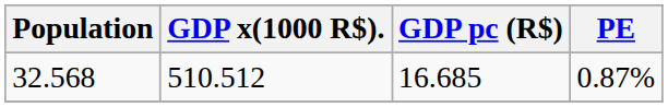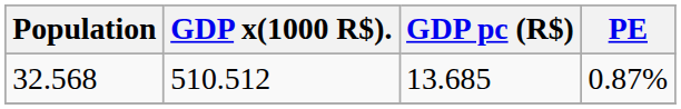 <table class="wikitable" border="1">
 <tr>
 <th>Population</th>
 <th><a href='#'>GDP</a> x(1000 R$).</th>
 <th><a href='#'>GDP pc</a> (R$)</th>
 <th><a href='#'>PE</a></th>
 </tr>
 <tr>
 <td>32.568</td>
 <td>510.512</td>
-<td>16.685</td>
+<td>13.685</td>
 <td>0.87%</td>
 </tr>
 <tr>
 </tr>
 </table>
